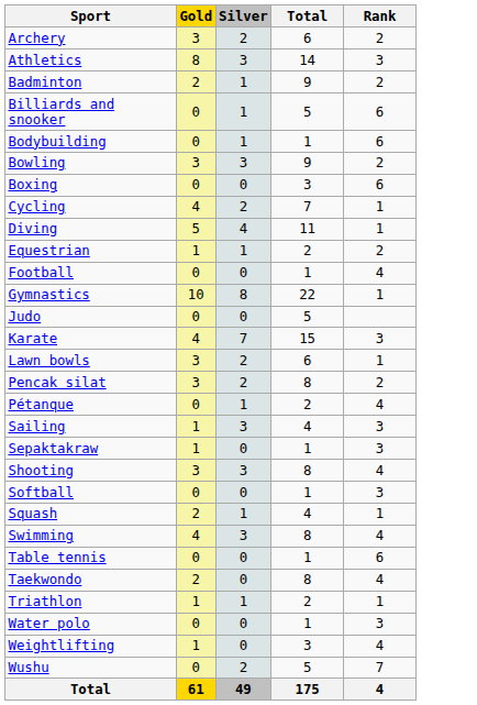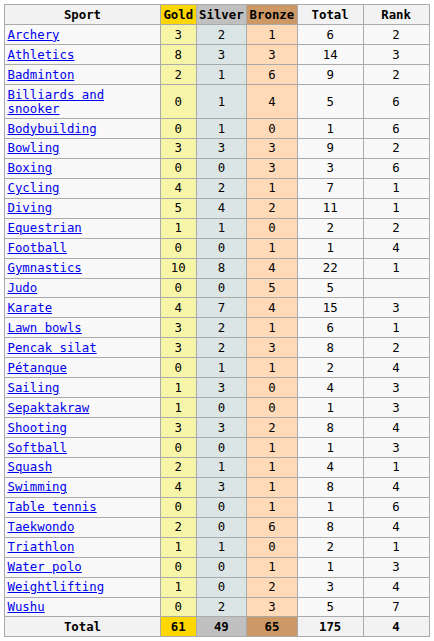 <table class="wikitable sortable" style="text-align:center; font-size:95%">
 <tr>
 <th width=150>Sport</th>
 <th style="background-color:gold; width=60;"><strong>Gold</strong></th>
 <th style="background-color:silver; width=60;"><strong>Silver</strong></th>
+<th style="background-color:#cc9966; width=60;"><strong>Bronze</strong></th>
 <th width=60>Total</th>
 <th width=60>Rank</th>
 </tr>
 <tr>
 <td align=left> <a href='#'>Archery</a></td>
 <td bgcolor=#f7f6a8>3</td>
 <td bgcolor=#dce5e5>2</td>
+<td bgcolor=#ffdab9>1</td>
 <td>6</td>
 <td>2</td>
 </tr>
 <tr>
 <td align=left> <a href='#'>Athletics</a></td>
 <td bgcolor=#f7f6a8>8</td>
 <td bgcolor=#dce5e5>3</td>
+<td bgcolor=#ffdab9>3</td>
 <td>14</td>
 <td>3</td>
 </tr>
 <tr>
 <td align=left> <a href='#'>Badminton</a></td>
 <td bgcolor=#f7f6a8>2</td>
 <td bgcolor=#dce5e5>1</td>
+<td bgcolor=#ffdab9>6</td>
 <td>9</td>
 <td>2</td>
 </tr>
 <tr>
 <td align=left> <a href='#'>Billiards and snooker</a></td>
 <td bgcolor=#f7f6a8>0</td>
 <td bgcolor=#dce5e5>1</td>
+<td bgcolor=#ffdab9>4</td>
 <td>5</td>
 <td>6</td>
 </tr>
 <tr>
 <td align=left> <a href='#'>Bodybuilding</a></td>
 <td bgcolor=#f7f6a8>0</td>
 <td bgcolor=#dce5e5>1</td>
+<td bgcolor=#ffdab9>0</td>
 <td>1</td>
 <td>6</td>
 </tr>
 <tr>
 <td align=left> <a href='#'>Bowling</a></td>
 <td bgcolor=#f7f6a8>3</td>
 <td bgcolor=#dce5e5>3</td>
+<td bgcolor=#ffdab9>3</td>
 <td>9</td>
 <td>2</td>
 </tr>
 <tr>
 <td align=left> <a href='#'>Boxing</a></td>
 <td bgcolor=#f7f6a8>0</td>
 <td bgcolor=#dce5e5>0</td>
+<td bgcolor=#ffdab9>3</td>
 <td>3</td>
 <td>6</td>
 </tr>
 <tr>
 <td align=left> <a href='#'>Cycling</a></td>
 <td bgcolor=#f7f6a8>4</td>
 <td bgcolor=#dce5e5>2</td>
+<td bgcolor=#ffdab9>1</td>
 <td>7</td>
 <td>1</td>
 </tr>
 <tr>
 <td align=left> <a href='#'>Diving</a></td>
 <td bgcolor=#f7f6a8>5</td>
 <td bgcolor=#dce5e5>4</td>
+<td bgcolor=#ffdab9>2</td>
 <td>11</td>
 <td>1</td>
 </tr>
 <tr>
 <td align=left> <a href='#'>Equestrian</a></td>
 <td bgcolor=#f7f6a8>1</td>
 <td bgcolor=#dce5e5>1</td>
+<td bgcolor=#ffdab9>0</td>
 <td>2</td>
 <td>2</td>
 </tr>
 <tr>
 <td align=left> <a href='#'>Football</a></td>
 <td bgcolor=#f7f6a8>0</td>
 <td bgcolor=#dce5e5>0</td>
+<td bgcolor=#ffdab9>1</td>
 <td>1</td>
 <td>4</td>
 </tr>
 <tr>
 <td align=left> <a href='#'>Gymnastics</a></td>
 <td bgcolor=#f7f6a8>10</td>
 <td bgcolor=#dce5e5>8</td>
+<td bgcolor=#ffdab9>4</td>
 <td>22</td>
 <td>1</td>
 </tr>
 <tr>
 <td align=left> <a href='#'>Judo</a></td>
 <td bgcolor=#f7f6a8>0</td>
 <td bgcolor=#dce5e5>0</td>
+<td bgcolor=#ffdab9>5</td>
 <td>5</td>
 <td></td>
 </tr>
 <tr>
 <td align=left> <a href='#'>Karate</a></td>
 <td bgcolor=#f7f6a8>4</td>
 <td bgcolor=#dce5e5>7</td>
+<td bgcolor=#ffdab9>4</td>
 <td>15</td>
 <td>3</td>
 </tr>
 <tr>
 <td align=left> <a href='#'>Lawn bowls</a></td>
 <td bgcolor=#f7f6a8>3</td>
 <td bgcolor=#dce5e5>2</td>
+<td bgcolor=#ffdab9>1</td>
 <td>6</td>
 <td>1</td>
 </tr>
 <tr>
 <td align=left> <a href='#'>Pencak silat</a></td>
 <td bgcolor=#f7f6a8>3</td>
 <td bgcolor=#dce5e5>2</td>
+<td bgcolor=#ffdab9>3</td>
 <td>8</td>
 <td>2</td>
 </tr>
 <tr>
 <td align=left> <a href='#'>Pétanque</a></td>
 <td bgcolor=#f7f6a8>0</td>
 <td bgcolor=#dce5e5>1</td>
+<td bgcolor=#ffdab9>1</td>
 <td>2</td>
 <td>4</td>
 </tr>
 <tr>
 <td align=left> <a href='#'>Sailing</a></td>
 <td bgcolor=#f7f6a8>1</td>
 <td bgcolor=#dce5e5>3</td>
+<td bgcolor=#ffdab9>0</td>
 <td>4</td>
 <td>3</td>
 </tr>
 <tr>
 <td align=left> <a href='#'>Sepaktakraw</a></td>
 <td bgcolor=#f7f6a8>1</td>
 <td bgcolor=#dce5e5>0</td>
+<td bgcolor=#ffdab9>0</td>
 <td>1</td>
 <td>3</td>
 </tr>
 <tr>
 <td align=left> <a href='#'>Shooting</a></td>
 <td bgcolor=#f7f6a8>3</td>
 <td bgcolor=#dce5e5>3</td>
+<td bgcolor=#ffdab9>2</td>
 <td>8</td>
 <td>4</td>
 </tr>
 <tr>
 <td align=left> <a href='#'>Softball</a></td>
 <td bgcolor=#f7f6a8>0</td>
 <td bgcolor=#dce5e5>0</td>
+<td bgcolor=#ffdab9>1</td>
 <td>1</td>
 <td>3</td>
 </tr>
 <tr>
 <td align=left> <a href='#'>Squash</a></td>
 <td bgcolor=#f7f6a8>2</td>
 <td bgcolor=#dce5e5>1</td>
+<td bgcolor=#ffdab9>1</td>
 <td>4</td>
 <td>1</td>
 </tr>
 <tr>
 <td align=left> <a href='#'>Swimming</a></td>
 <td bgcolor=#f7f6a8>4</td>
 <td bgcolor=#dce5e5>3</td>
+<td bgcolor=#ffdab9>1</td>
 <td>8</td>
 <td>4</td>
 </tr>
 <tr>
 <td align=left> <a href='#'>Table tennis</a></td>
 <td bgcolor=#f7f6a8>0</td>
 <td bgcolor=#dce5e5>0</td>
+<td bgcolor=#ffdab9>1</td>
 <td>1</td>
 <td>6</td>
 </tr>
 <tr>
 <td align=left> <a href='#'>Taekwondo</a></td>
 <td bgcolor=#f7f6a8>2</td>
 <td bgcolor=#dce5e5>0</td>
+<td bgcolor=#ffdab9>6</td>
 <td>8</td>
 <td>4</td>
 </tr>
 <tr>
 <td align=left> <a href='#'>Triathlon</a></td>
 <td bgcolor=#f7f6a8>1</td>
 <td bgcolor=#dce5e5>1</td>
+<td bgcolor=#ffdab9>0</td>
 <td>2</td>
 <td>1</td>
 </tr>
 <tr>
 <td align=left> <a href='#'>Water polo</a></td>
 <td bgcolor=#f7f6a8>0</td>
 <td bgcolor=#dce5e5>0</td>
+<td bgcolor=#ffdab9>1</td>
 <td>1</td>
 <td>3</td>
 </tr>
 <tr>
 <td align=left> <a href='#'>Weightlifting</a></td>
 <td bgcolor=#f7f6a8>1</td>
 <td bgcolor=#dce5e5>0</td>
+<td bgcolor=#ffdab9>2</td>
 <td>3</td>
 <td>4</td>
 </tr>
 <tr>
 <td align=left> <a href='#'>Wushu</a></td>
 <td bgcolor=#f7f6a8>0</td>
 <td bgcolor=#dce5e5>2</td>
+<td bgcolor=#ffdab9>3</td>
 <td>5</td>
 <td>7</td>
 </tr>
 <tr>
 <th>Total</th>
 <th style="background-color:gold; width=60;">61</th>
 <th style="background-color:silver; width=60;">49</th>
+<th style="background-color:#cc9966; width=60;">65</th>
 <th>175</th>
 <th>4</th>
 </tr>
 </table>
